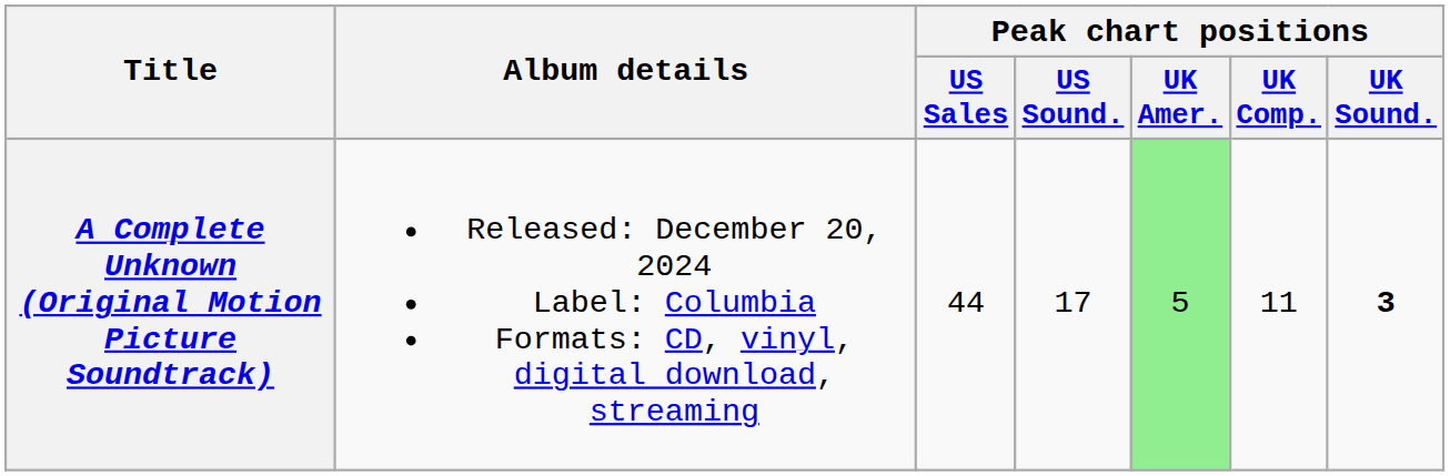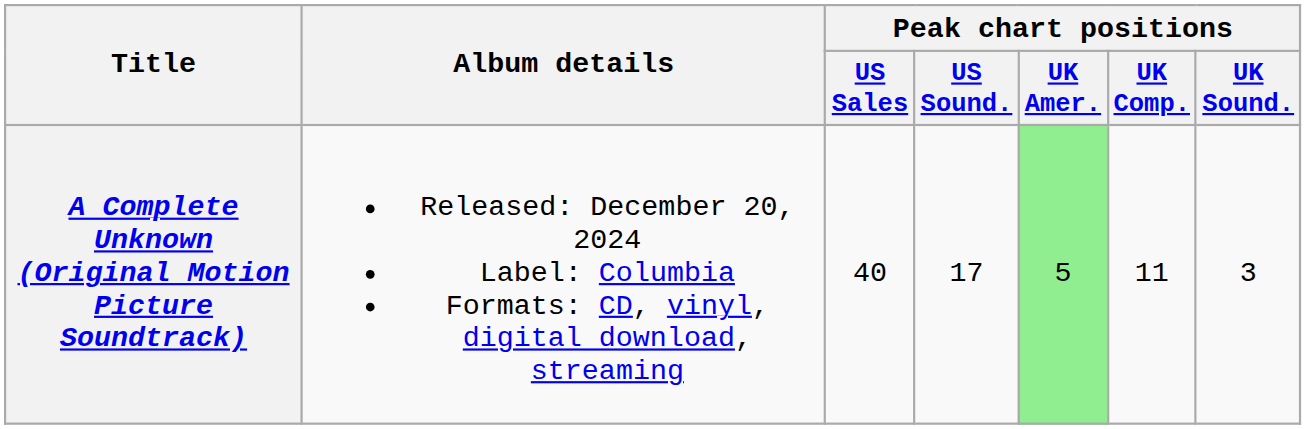 <table class="wikitable plainrowheaders" style="text-align:center;">
 <tr>
 <th scope="col" rowspan="2" style="width:10em;">Title</th>
 <th scope="col" rowspan="2" style="width:18em;">Album details</th>
 <th scope="col" colspan="5">Peak chart positions</th>
 </tr>
 <tr>
 <th scope="col" style="width:3em;font-size:90%;"><a href='#'>US<br>Sales</a><br></th>
 <th scope="col" style="width:3em;font-size:90%;"><a href='#'>US<br>Sound.</a><br></th>
 <th scope="col" style="width:3em;font-size:90%;"><a href='#'>UK<br>Amer.</a><br></th>
 <th scope="col" style="width:3em;font-size:90%;"><a href='#'>UK<br>Comp.</a><br></th>
 <th scope="col" style="width:3em;font-size:90%;"><a href='#'>UK<br>Sound.</a><br></th>
 </tr>
 <tr>
 <th scope="row"><em><a href='#'>A Complete Unknown (Original Motion Picture Soundtrack)</a></em></th>
 <td><br><ul><li>Released: December 20, 2024</li><li>Label: <a href='#'>Columbia</a></li><li>Formats: <a href='#'>CD</a>, <a href='#'>vinyl</a>, <a href='#'>digital download</a>, <a href='#'>streaming</a></li></ul></td>
-<td>44</td>
+<td>40</td>
 <td>17</td>
 <td style="background: lightgreen;">5</td>
 <td>11</td>
-<td><strong>3</strong></td>
+<td>3</td>
 </tr>
 </table>
